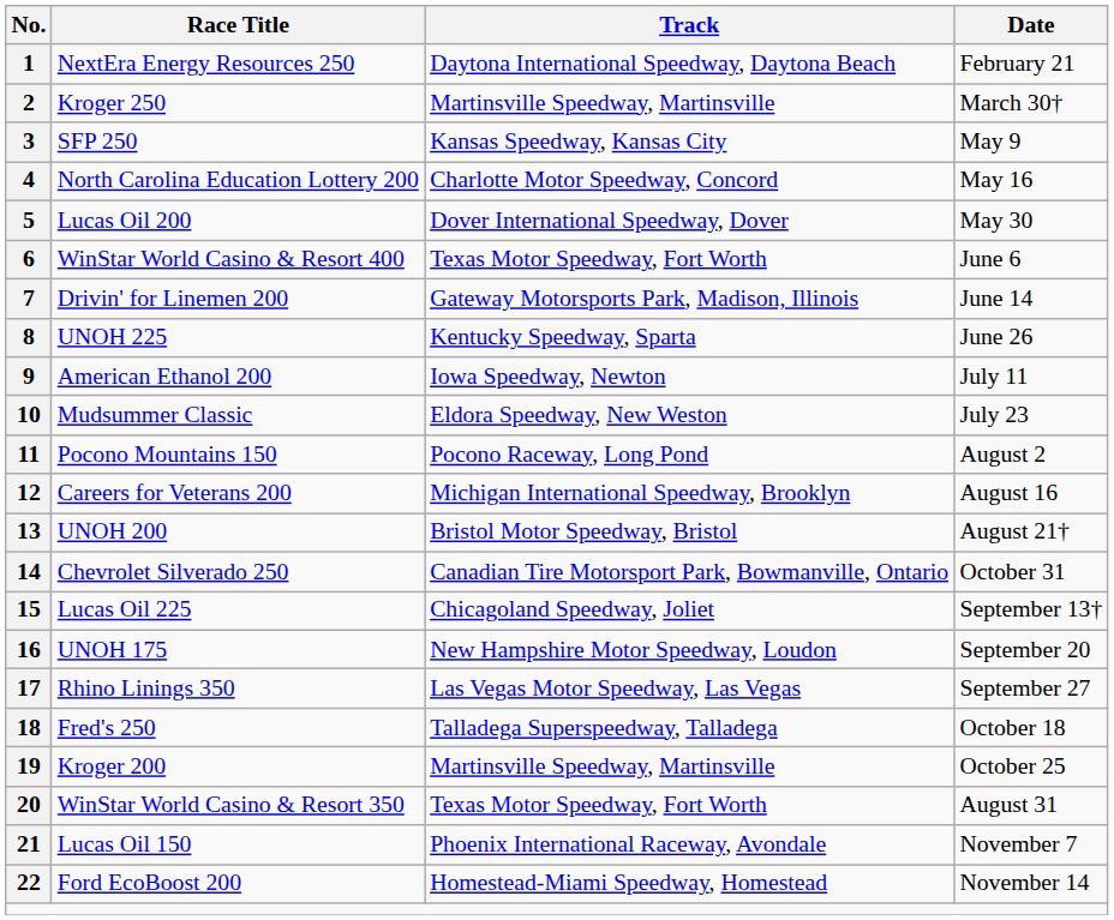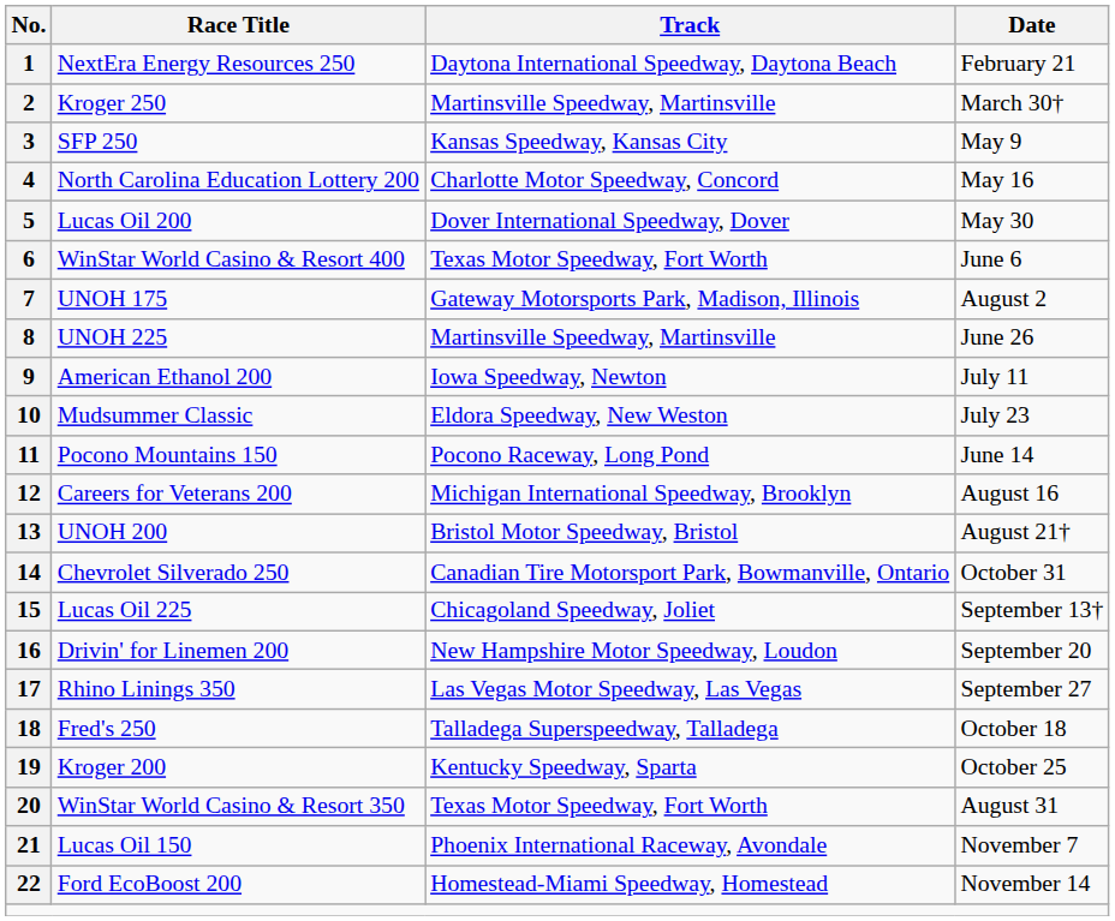 <table class="wikitable" style="font-size:85%;">
 <tr>
 <th>No.</th>
 <th>Race Title</th>
 <th><a href='#'>Track</a></th>
 <th>Date</th>
 </tr>
 <tr>
 <th>1</th>
 <td><a href='#'>NextEra Energy Resources 250</a></td>
 <td><a href='#'>Daytona International Speedway</a>, <a href='#'>Daytona Beach</a></td>
 <td>February 21</td>
 </tr>
 <tr>
 <th>2</th>
 <td><a href='#'>Kroger 250</a></td>
 <td><a href='#'>Martinsville Speedway</a>, <a href='#'>Martinsville</a></td>
 <td>March 30†</td>
 </tr>
 <tr>
 <th>3</th>
 <td><a href='#'>SFP 250</a></td>
 <td><a href='#'>Kansas Speedway</a>, <a href='#'>Kansas City</a></td>
 <td>May 9</td>
 </tr>
 <tr>
 <th>4</th>
 <td><a href='#'>North Carolina Education Lottery 200</a></td>
 <td><a href='#'>Charlotte Motor Speedway</a>, <a href='#'>Concord</a></td>
 <td>May 16</td>
 </tr>
 <tr>
 <th>5</th>
 <td><a href='#'>Lucas Oil 200</a></td>
 <td><a href='#'>Dover International Speedway</a>, <a href='#'>Dover</a></td>
 <td>May 30</td>
 </tr>
 <tr>
 <th>6</th>
 <td><a href='#'>WinStar World Casino & Resort 400</a></td>
 <td><a href='#'>Texas Motor Speedway</a>, <a href='#'>Fort Worth</a></td>
 <td>June 6</td>
 </tr>
 <tr>
 <th>7</th>
-<td><a href='#'>Drivin' for Linemen 200</a></td>
+<td><a href='#'>UNOH 175</a></td>
 <td><a href='#'>Gateway Motorsports Park</a>, <a href='#'>Madison, Illinois</a></td>
-<td>June 14</td>
+<td>August 2</td>
 </tr>
 <tr>
 <th>8</th>
 <td><a href='#'>UNOH 225</a></td>
-<td><a href='#'>Kentucky Speedway</a>, <a href='#'>Sparta</a></td>
+<td><a href='#'>Martinsville Speedway</a>, <a href='#'>Martinsville</a></td>
 <td>June 26</td>
 </tr>
 <tr>
 <th>9</th>
 <td><a href='#'>American Ethanol 200</a></td>
 <td><a href='#'>Iowa Speedway</a>, <a href='#'>Newton</a></td>
 <td>July 11</td>
 </tr>
 <tr>
 <th>10</th>
 <td><a href='#'>Mudsummer Classic</a></td>
 <td><a href='#'>Eldora Speedway</a>, <a href='#'>New Weston</a></td>
 <td>July 23</td>
 </tr>
 <tr>
 <th>11</th>
 <td><a href='#'>Pocono Mountains 150</a></td>
 <td><a href='#'>Pocono Raceway</a>, <a href='#'>Long Pond</a></td>
-<td>August 2</td>
+<td>June 14</td>
 </tr>
 <tr>
 <th>12</th>
 <td><a href='#'>Careers for Veterans 200</a></td>
 <td><a href='#'>Michigan International Speedway</a>, <a href='#'>Brooklyn</a></td>
 <td>August 16</td>
 </tr>
 <tr>
 <th>13</th>
 <td><a href='#'>UNOH 200</a></td>
 <td><a href='#'>Bristol Motor Speedway</a>, <a href='#'>Bristol</a></td>
 <td>August 21†</td>
 </tr>
 <tr>
 <th>14</th>
 <td><a href='#'>Chevrolet Silverado 250</a></td>
 <td><a href='#'>Canadian Tire Motorsport Park</a>, <a href='#'>Bowmanville</a>, <a href='#'>Ontario</a></td>
 <td>October 31</td>
 </tr>
 <tr>
 <th>15</th>
 <td><a href='#'>Lucas Oil 225</a></td>
 <td><a href='#'>Chicagoland Speedway</a>, <a href='#'>Joliet</a></td>
 <td>September 13†</td>
 </tr>
 <tr>
 <th>16</th>
-<td><a href='#'>UNOH 175</a></td>
+<td><a href='#'>Drivin' for Linemen 200</a></td>
 <td><a href='#'>New Hampshire Motor Speedway</a>, <a href='#'>Loudon</a></td>
 <td>September 20</td>
 </tr>
 <tr>
 <th>17</th>
 <td><a href='#'>Rhino Linings 350</a></td>
 <td><a href='#'>Las Vegas Motor Speedway</a>, <a href='#'>Las Vegas</a></td>
 <td>September 27</td>
 </tr>
 <tr>
 <th>18</th>
 <td><a href='#'>Fred's 250</a></td>
 <td><a href='#'>Talladega Superspeedway</a>, <a href='#'>Talladega</a></td>
 <td>October 18</td>
 </tr>
 <tr>
 <th>19</th>
 <td><a href='#'>Kroger 200</a></td>
-<td><a href='#'>Martinsville Speedway</a>, <a href='#'>Martinsville</a></td>
+<td><a href='#'>Kentucky Speedway</a>, <a href='#'>Sparta</a></td>
 <td>October 25</td>
 </tr>
 <tr>
 <th>20</th>
 <td><a href='#'>WinStar World Casino & Resort 350</a></td>
 <td><a href='#'>Texas Motor Speedway</a>, <a href='#'>Fort Worth</a></td>
 <td>August 31</td>
 </tr>
 <tr>
 <th>21</th>
 <td><a href='#'>Lucas Oil 150</a></td>
 <td><a href='#'>Phoenix International Raceway</a>, <a href='#'>Avondale</a></td>
 <td>November 7</td>
 </tr>
 <tr>
 <th>22</th>
 <td><a href='#'>Ford EcoBoost 200</a></td>
 <td><a href='#'>Homestead-Miami Speedway</a>, <a href='#'>Homestead</a></td>
 <td>November 14</td>
 </tr>
 <tr>
 <td colspan="9"></td>
 </tr>
 </table>
